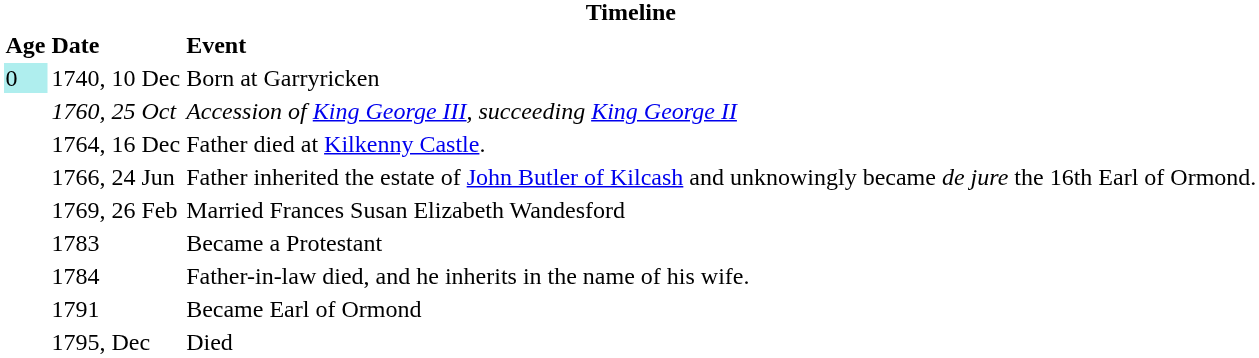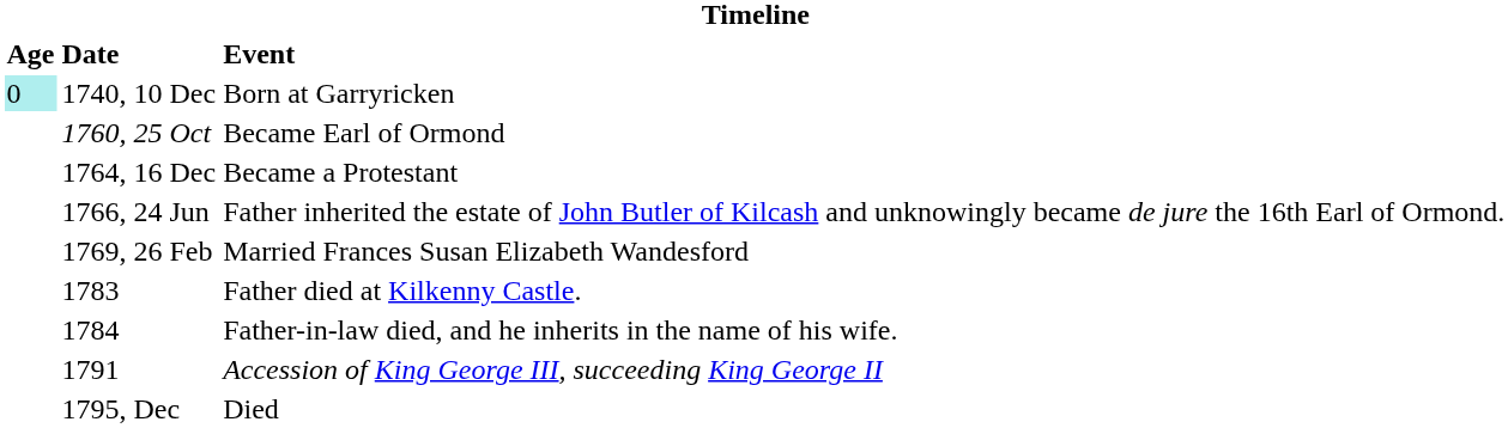 <table>
 <tr>
 <th colspan=3>Timeline</th>
 </tr>
 <tr>
 <th align="left">Age</th>
 <th align="left">Date</th>
 <th align="left">Event</th>
 </tr>
 <tr>
 <td style="background: paleturquoise;">0</td>
 <td>1740, 10 Dec</td>
 <td>Born at Garryricken</td>
 </tr>
 <tr>
 <td></td>
 <td><em>1760, 25 Oct</em></td>
-<td><em>Accession of <a href='#'>King George III</a>, succeeding <a href='#'>King George II</a></em></td>
+<td>Became Earl of Ormond</td>
 </tr>
 <tr>
 <td></td>
 <td>1764, 16 Dec</td>
-<td>Father died at <a href='#'>Kilkenny Castle</a>.</td>
+<td>Became a Protestant</td>
 </tr>
 <tr>
 <td></td>
 <td>1766, 24 Jun</td>
 <td>Father inherited the estate of <a href='#'>John Butler of Kilcash</a> and unknowingly became <em>de jure</em> the 16th Earl of Ormond.</td>
 </tr>
 <tr>
 <td></td>
 <td>1769, 26 Feb</td>
 <td>Married Frances Susan Elizabeth Wandesford</td>
 </tr>
 <tr>
 <td></td>
 <td>1783</td>
-<td>Became a Protestant</td>
+<td>Father died at <a href='#'>Kilkenny Castle</a>.</td>
 </tr>
 <tr>
 <td></td>
 <td>1784</td>
 <td>Father-in-law died, and he inherits in the name of his wife.</td>
 </tr>
 <tr>
 <td></td>
 <td>1791</td>
-<td>Became Earl of Ormond</td>
+<td><em>Accession of <a href='#'>King George III</a>, succeeding <a href='#'>King George II</a></em></td>
 </tr>
 <tr>
 <td></td>
 <td>1795, Dec</td>
 <td>Died</td>
 </tr>
 </table>
